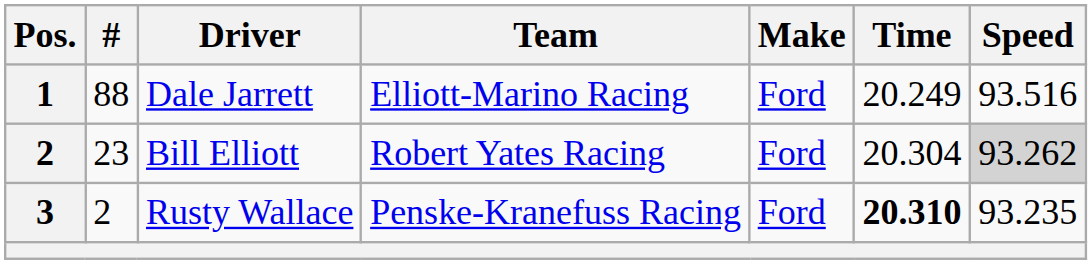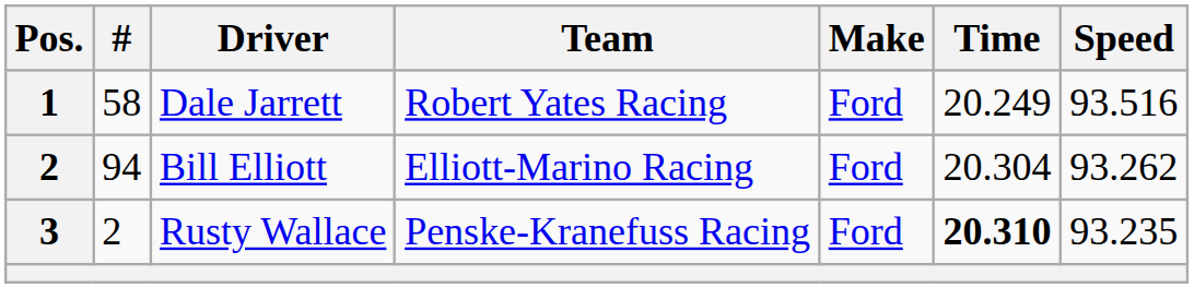 <table class="wikitable" style="font-size:95%">
 <tr>
 <th>Pos.</th>
 <th>#</th>
 <th>Driver</th>
 <th>Team</th>
 <th>Make</th>
 <th>Time</th>
 <th>Speed</th>
 </tr>
 <tr>
 <th>1</th>
-<td>88</td>
+<td>58</td>
 <td><a href='#'>Dale Jarrett</a></td>
-<td><a href='#'>Elliott-Marino Racing</a></td>
+<td><a href='#'>Robert Yates Racing</a></td>
 <td><a href='#'>Ford</a></td>
 <td>20.249</td>
 <td>93.516</td>
 </tr>
 <tr>
 <th>2</th>
-<td>23</td>
+<td>94</td>
 <td><a href='#'>Bill Elliott</a></td>
-<td><a href='#'>Robert Yates Racing</a></td>
+<td><a href='#'>Elliott-Marino Racing</a></td>
 <td><a href='#'>Ford</a></td>
 <td>20.304</td>
-<td style="background: lightgrey;">93.262</td>
+<td>93.262</td>
 </tr>
 <tr>
 <th>3</th>
 <td>2</td>
 <td><a href='#'>Rusty Wallace</a></td>
 <td><a href='#'>Penske-Kranefuss Racing</a></td>
 <td><a href='#'>Ford</a></td>
 <td><strong>20.310</strong></td>
 <td>93.235</td>
 </tr>
 <tr>
 <th colspan="7"></th>
 </tr>
 </table>
